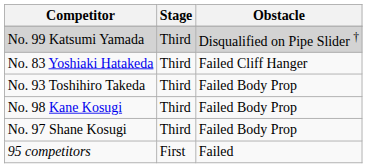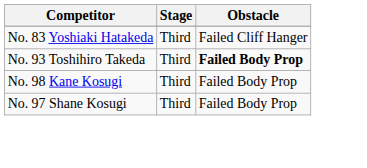 <table class="wikitable">
 <tr>
 <th>Competitor</th>
 <th>Stage</th>
 <th>Obstacle</th>
 </tr>
 <tr>
-</tr>
-<tr bgcolor="lightgray">
-<td>No. 99 Katsumi Yamada</td>
-<td>Third</td>
-<td>Disqualified on Pipe Slider <sup>†</sup></td>
 </tr>
 <tr>
 <td>No. 83 <a href='#'>Yoshiaki Hatakeda</a></td>
 <td>Third</td>
 <td>Failed Cliff Hanger</td>
 </tr>
 <tr>
 <td>No. 93 Toshihiro Takeda</td>
 <td>Third</td>
-<td>Failed Body Prop</td>
+<td><strong>Failed Body Prop</strong></td>
 </tr>
 <tr>
 <td>No. 98 <a href='#'>Kane Kosugi</a></td>
 <td>Third</td>
 <td>Failed Body Prop</td>
 </tr>
 <tr>
 <td>No. 97 Shane Kosugi</td>
 <td>Third</td>
 <td>Failed Body Prop</td>
 </tr>
-<tr>
-<td><em>95 competitors</em></td>
-<td>First</td>
-<td>Failed</td>
-</tr>
 </table>
